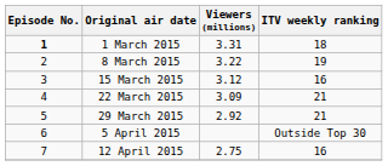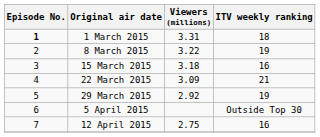 <table class="wikitable" style="text-align:center;">
 <tr>
 <th>Episode No.</th>
 <th>Original air date</th>
 <th>Viewers<br><small>(millions)</small></th>
 <th>ITV weekly ranking</th>
 </tr>
 <tr>
 <td><strong>1</strong></td>
 <td>1 March 2015</td>
 <td>3.31</td>
 <td>18</td>
 </tr>
 <tr>
 <td>2</td>
 <td>8 March 2015</td>
 <td>3.22</td>
 <td>19</td>
 </tr>
 <tr>
 <td>3</td>
 <td>15 March 2015</td>
-<td>3.12</td>
+<td>3.18</td>
 <td>16</td>
 </tr>
 <tr>
 <td>4</td>
 <td>22 March 2015</td>
 <td>3.09</td>
 <td>21</td>
 </tr>
 <tr>
 <td>5</td>
 <td>29 March 2015</td>
 <td>2.92</td>
-<td>21</td>
+<td>19</td>
 </tr>
 <tr>
 <td>6</td>
 <td>5 April 2015</td>
 <td></td>
 <td>Outside Top 30</td>
 </tr>
 <tr>
 <td>7</td>
 <td>12 April 2015</td>
 <td>2.75</td>
 <td>16</td>
 </tr>
 <tr>
 </tr>
 </table>
